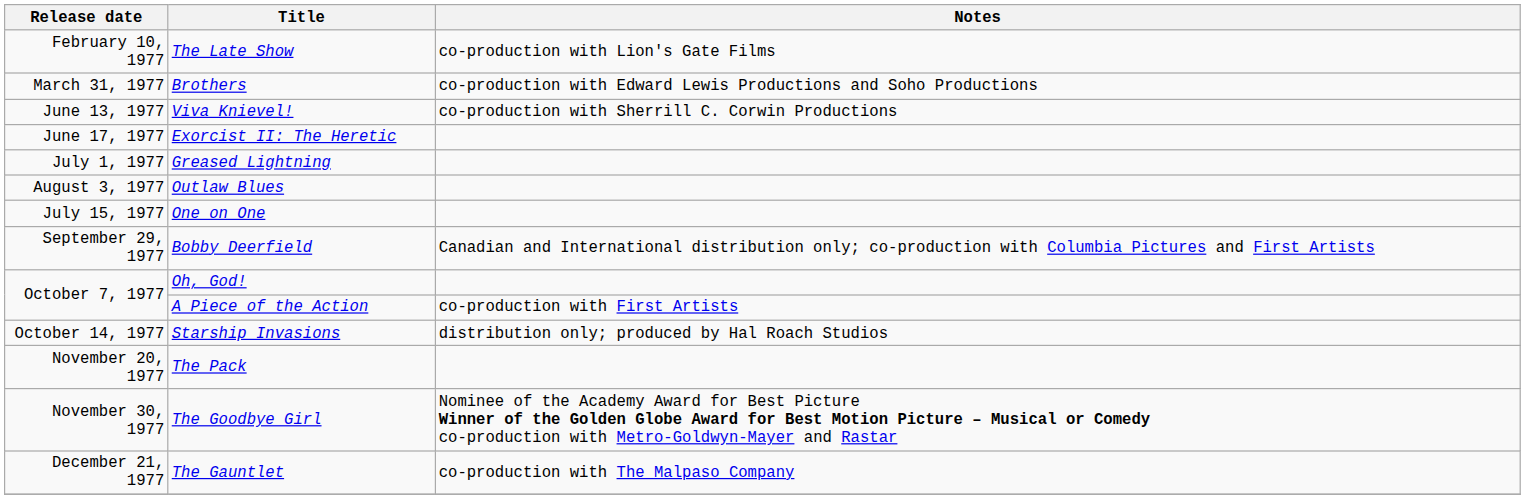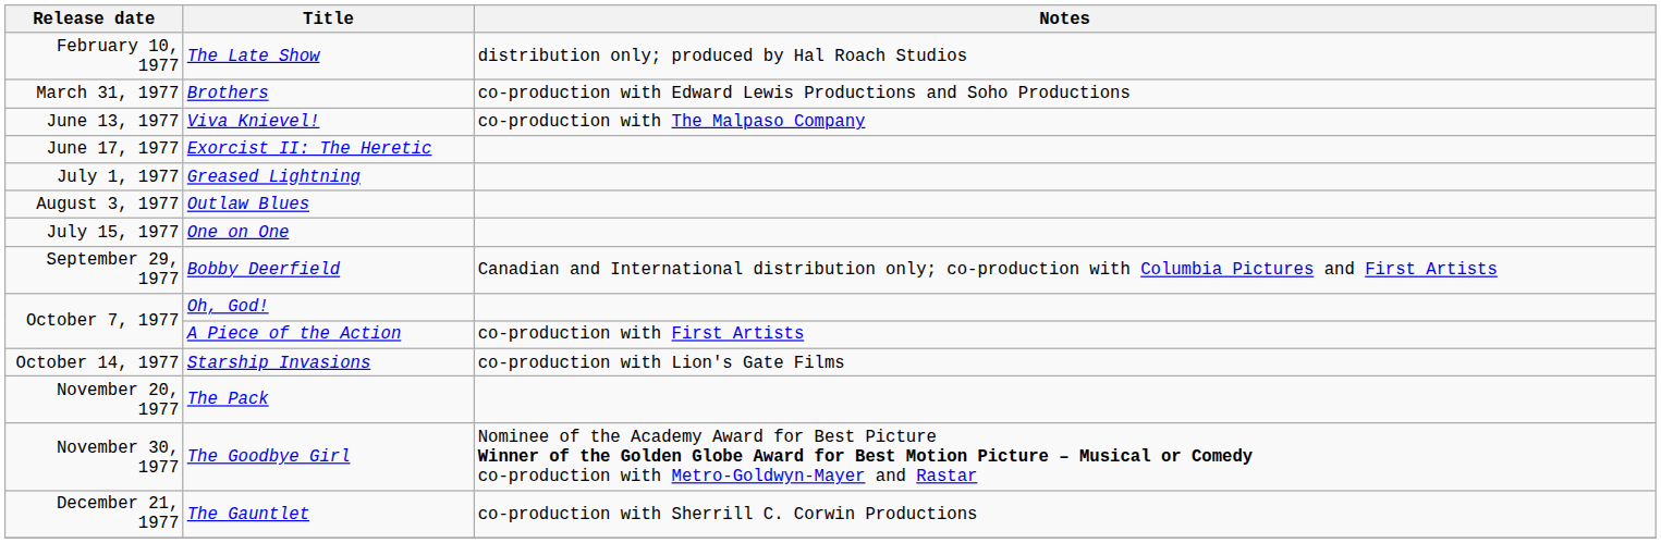 <table class="wikitable sortable" style="width:100%;">
 <tr>
 <th scope="col" style="width:130px;">Release date</th>
 <th>Title</th>
 <th>Notes</th>
 </tr>
 <tr>
 <td style="text-align:right;">February 10, 1977</td>
 <td><em><a href='#'>The Late Show</a></em></td>
-<td>co-production with Lion's Gate Films</td>
+<td>distribution only; produced by Hal Roach Studios</td>
 </tr>
 <tr>
 <td style="text-align:right;">March 31, 1977</td>
 <td><em><a href='#'>Brothers</a></em></td>
 <td>co-production with Edward Lewis Productions and Soho Productions</td>
 </tr>
 <tr>
 <td style="text-align:right;">June 13, 1977</td>
 <td><em><a href='#'>Viva Knievel!</a></em></td>
-<td>co-production with Sherrill C. Corwin Productions</td>
+<td>co-production with <a href='#'>The Malpaso Company</a></td>
 </tr>
 <tr>
 <td style="text-align:right;">June 17, 1977</td>
 <td><em><a href='#'>Exorcist II: The Heretic</a></em></td>
 <td></td>
 </tr>
 <tr>
 <td style="text-align:right;">July 1, 1977</td>
 <td><em><a href='#'>Greased Lightning</a></em></td>
 <td></td>
 </tr>
 <tr>
 <td style="text-align:right;">August 3, 1977</td>
 <td><em><a href='#'>Outlaw Blues</a></em></td>
 <td></td>
 </tr>
 <tr>
 <td style="text-align:right;">July 15, 1977</td>
 <td><em><a href='#'>One on One</a></em></td>
 <td></td>
 </tr>
 <tr>
 <td style="text-align:right;">September 29, 1977</td>
 <td><em><a href='#'>Bobby Deerfield</a></em></td>
 <td>Canadian and International distribution only; co-production with <a href='#'>Columbia Pictures</a> and <a href='#'>First Artists</a></td>
 </tr>
 <tr>
 <td style="text-align:right;" rowspan="2">October 7, 1977</td>
 <td><em><a href='#'>Oh, God!</a></em></td>
 <td></td>
 </tr>
 <tr>
 <td><em><a href='#'>A Piece of the Action</a></em></td>
 <td>co-production with <a href='#'>First Artists</a></td>
 </tr>
 <tr>
 <td style="text-align:right;">October 14, 1977</td>
 <td><em><a href='#'>Starship Invasions</a></em></td>
-<td>distribution only; produced by Hal Roach Studios</td>
+<td>co-production with Lion's Gate Films</td>
 </tr>
 <tr>
 <td style="text-align:right;">November 20, 1977</td>
 <td><em><a href='#'>The Pack</a></em></td>
 <td></td>
 </tr>
 <tr>
 <td style="text-align:right;">November 30, 1977</td>
 <td><em><a href='#'>The Goodbye Girl</a></em></td>
 <td>Nominee of the Academy Award for Best Picture<br><strong>Winner of the Golden Globe Award for Best Motion Picture – Musical or Comedy</strong><br>co-production with <a href='#'>Metro-Goldwyn-Mayer</a> and <a href='#'>Rastar</a></td>
 </tr>
 <tr>
 <td style="text-align:right;">December 21, 1977</td>
 <td><em><a href='#'>The Gauntlet</a></em></td>
-<td>co-production with <a href='#'>The Malpaso Company</a></td>
+<td>co-production with Sherrill C. Corwin Productions</td>
 </tr>
 <tr>
 </tr>
 </table>
